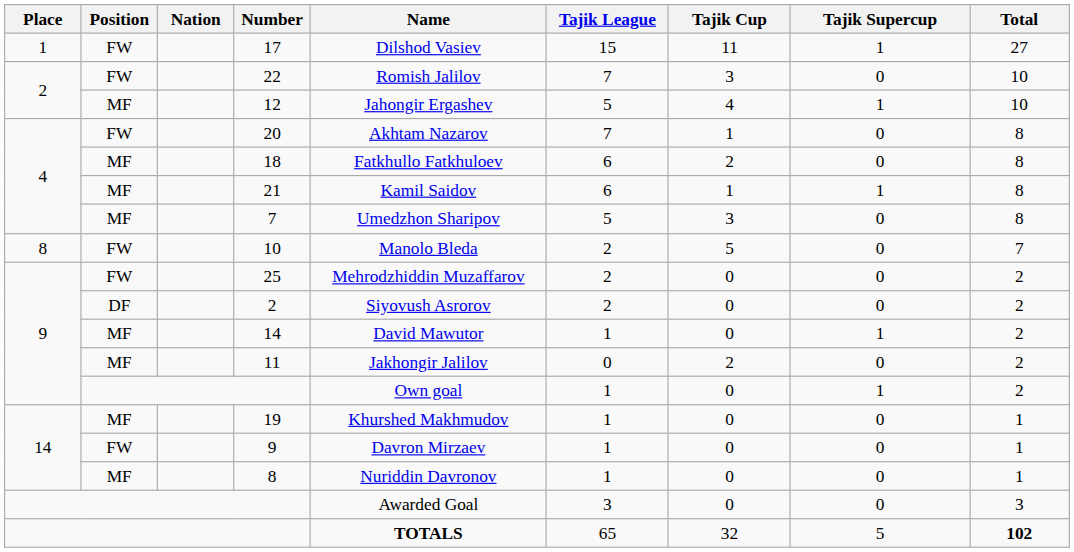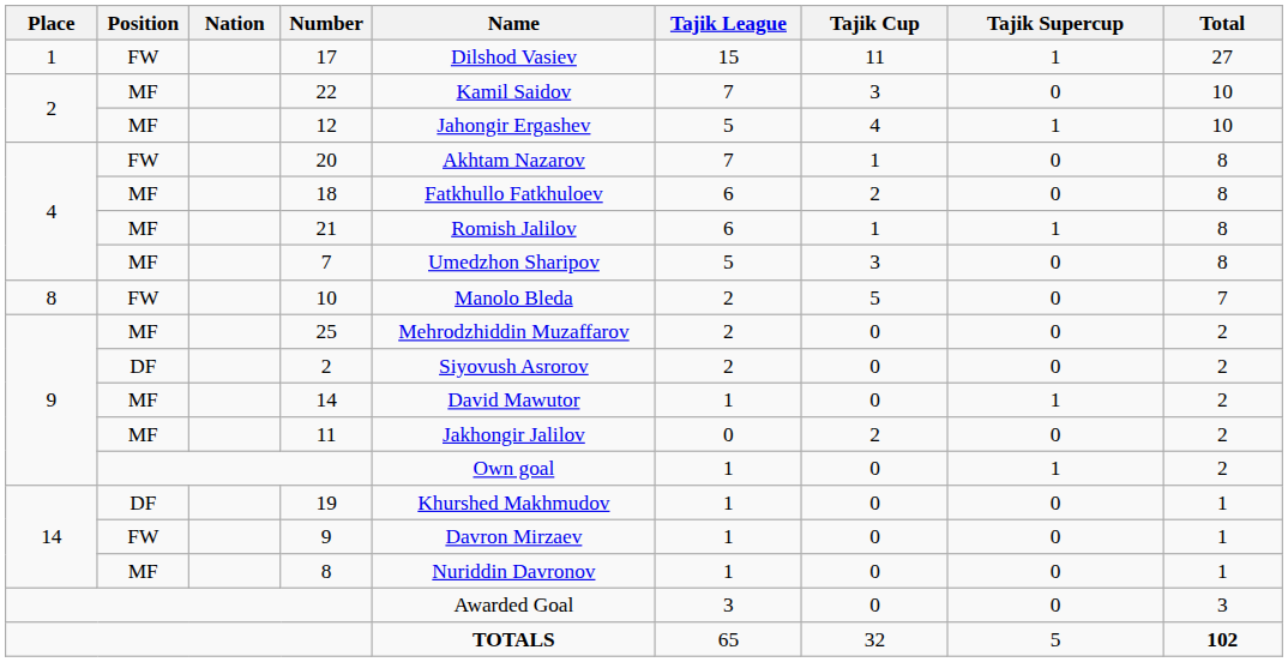 <table class="wikitable" style="font-size: 95%; text-align: center;">
 <tr>
 <th width=60>Place</th>
 <th width=60>Position</th>
 <th width=60>Nation</th>
 <th width=60>Number</th>
 <th width=200>Name</th>
 <th width=100><a href='#'>Tajik League</a></th>
 <th width=100>Tajik Cup</th>
 <th width=150>Tajik Supercup</th>
 <th width=80><strong>Total</strong></th>
 </tr>
 <tr>
 <td>1</td>
 <td>FW</td>
 <td></td>
 <td>17</td>
 <td><a href='#'>Dilshod Vasiev</a></td>
 <td>15</td>
 <td>11</td>
 <td>1</td>
 <td>27</td>
 </tr>
 <tr>
 <td rowspan=2>2</td>
-<td>FW</td>
+<td>MF</td>
 <td></td>
 <td>22</td>
-<td><a href='#'>Romish Jalilov</a></td>
+<td><a href='#'>Kamil Saidov</a></td>
 <td>7</td>
 <td>3</td>
 <td>0</td>
 <td>10</td>
 </tr>
 <tr>
 <td>MF</td>
 <td></td>
 <td>12</td>
 <td><a href='#'>Jahongir Ergashev</a></td>
 <td>5</td>
 <td>4</td>
 <td>1</td>
 <td>10</td>
 </tr>
 <tr>
 <td rowspan=4>4</td>
 <td>FW</td>
 <td></td>
 <td>20</td>
 <td><a href='#'>Akhtam Nazarov</a></td>
 <td>7</td>
 <td>1</td>
 <td>0</td>
 <td>8</td>
 </tr>
 <tr>
 <td>MF</td>
 <td></td>
 <td>18</td>
 <td><a href='#'>Fatkhullo Fatkhuloev</a></td>
 <td>6</td>
 <td>2</td>
 <td>0</td>
 <td>8</td>
 </tr>
 <tr>
 <td>MF</td>
 <td></td>
 <td>21</td>
-<td><a href='#'>Kamil Saidov</a></td>
+<td><a href='#'>Romish Jalilov</a></td>
 <td>6</td>
 <td>1</td>
 <td>1</td>
 <td>8</td>
 </tr>
 <tr>
 <td>MF</td>
 <td></td>
 <td>7</td>
 <td><a href='#'>Umedzhon Sharipov</a></td>
 <td>5</td>
 <td>3</td>
 <td>0</td>
 <td>8</td>
 </tr>
 <tr>
 <td>8</td>
 <td>FW</td>
 <td></td>
 <td>10</td>
 <td><a href='#'>Manolo Bleda</a></td>
 <td>2</td>
 <td>5</td>
 <td>0</td>
 <td>7</td>
 </tr>
 <tr>
 <td rowspan=5>9</td>
-<td>FW</td>
+<td>MF</td>
 <td></td>
 <td>25</td>
 <td><a href='#'>Mehrodzhiddin Muzaffarov</a></td>
 <td>2</td>
 <td>0</td>
 <td>0</td>
 <td>2</td>
 </tr>
 <tr>
 <td>DF</td>
 <td></td>
 <td>2</td>
 <td><a href='#'>Siyovush Asrorov</a></td>
 <td>2</td>
 <td>0</td>
 <td>0</td>
 <td>2</td>
 </tr>
 <tr>
 <td>MF</td>
 <td></td>
 <td>14</td>
 <td><a href='#'>David Mawutor</a></td>
 <td>1</td>
 <td>0</td>
 <td>1</td>
 <td>2</td>
 </tr>
 <tr>
 <td>MF</td>
 <td></td>
 <td>11</td>
 <td><a href='#'>Jakhongir Jalilov</a></td>
 <td>0</td>
 <td>2</td>
 <td>0</td>
 <td>2</td>
 </tr>
 <tr>
 <td colspan=3></td>
 <td><a href='#'>Own goal</a></td>
 <td>1</td>
 <td>0</td>
 <td>1</td>
 <td>2</td>
 </tr>
 <tr>
 <td rowspan=3>14</td>
-<td>MF</td>
+<td>DF</td>
 <td></td>
 <td>19</td>
 <td><a href='#'>Khurshed Makhmudov</a></td>
 <td>1</td>
 <td>0</td>
 <td>0</td>
 <td>1</td>
 </tr>
 <tr>
 <td>FW</td>
 <td></td>
 <td>9</td>
 <td><a href='#'>Davron Mirzaev</a></td>
 <td>1</td>
 <td>0</td>
 <td>0</td>
 <td>1</td>
 </tr>
 <tr>
 <td>MF</td>
 <td></td>
 <td>8</td>
 <td><a href='#'>Nuriddin Davronov</a></td>
 <td>1</td>
 <td>0</td>
 <td>0</td>
 <td>1</td>
 </tr>
 <tr>
 <td colspan=4></td>
 <td>Awarded Goal</td>
 <td>3</td>
 <td>0</td>
 <td>0</td>
 <td>3</td>
 </tr>
 <tr>
 <td colspan=4></td>
 <td><strong>TOTALS</strong></td>
 <td>65</td>
 <td>32</td>
 <td>5</td>
 <td><strong>102</strong></td>
 </tr>
 </table>
